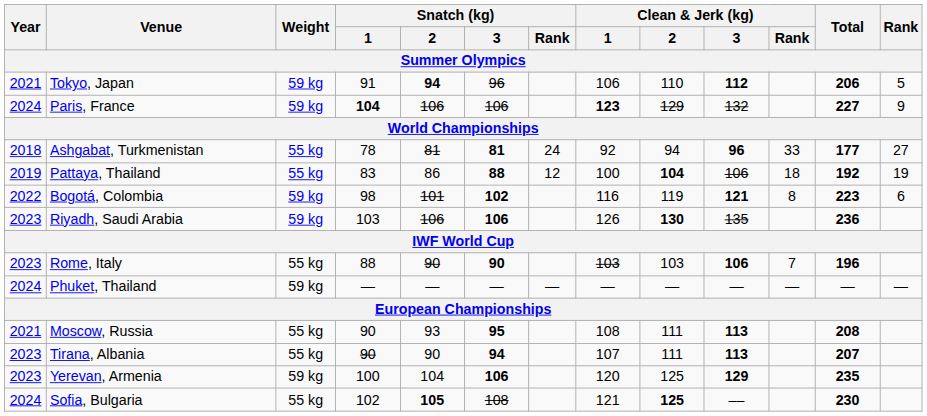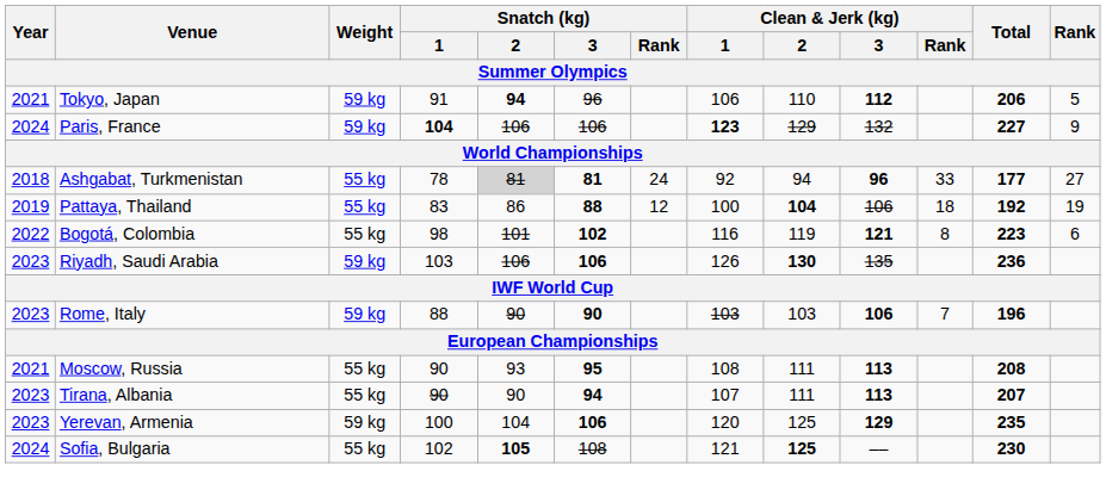 <table class = "wikitable" style="text-align:center;">
 <tr>
 <th rowspan=2 width=40>Year</th>
 <th rowspan=2 width=250>Venue</th>
 <th rowspan=2 width=60>Weight</th>
 <th colspan=4>Snatch (kg)</th>
 <th colspan=4>Clean & Jerk (kg)</th>
 <th rowspan=2 width=65>Total</th>
 <th rowspan=2 width=40>Rank</th>
 </tr>
 <tr>
 <th width=65>1</th>
 <th width=65>2</th>
 <th width=65>3</th>
 <th width=45>Rank</th>
 <th width=65>1</th>
 <th width=65>2</th>
 <th width=65>3</th>
 <th width=45>Rank</th>
 </tr>
 <tr>
 <th colspan=13><a href='#'>Summer Olympics</a></th>
 </tr>
 <tr>
 <td><a href='#'>2021</a></td>
 <td align=left><a href='#'>Tokyo</a>, Japan</td>
 <td><a href='#'>59 kg</a></td>
 <td>91</td>
 <td><strong>94</strong></td>
 <td><s>96</s></td>
 <td></td>
 <td>106</td>
 <td>110</td>
 <td><strong>112</strong></td>
 <td></td>
 <td><strong>206</strong></td>
 <td>5</td>
 </tr>
 <tr>
 <td><a href='#'>2024</a></td>
 <td align=left><a href='#'>Paris</a>, France</td>
 <td><a href='#'>59 kg</a></td>
 <td><strong>104</strong></td>
 <td><s>106</s></td>
 <td><s>106</s></td>
 <td></td>
 <td><strong>123</strong></td>
 <td><s>129</s></td>
 <td><s>132</s></td>
 <td></td>
 <td><strong>227</strong></td>
 <td>9</td>
 </tr>
 <tr>
 <th colspan=13><a href='#'>World Championships</a></th>
 </tr>
 <tr>
 <td><a href='#'>2018</a></td>
 <td align=left><a href='#'>Ashgabat</a>, Turkmenistan</td>
 <td><a href='#'>55 kg</a></td>
 <td>78</td>
-<td><s>81</s></td>
+<td style="background: lightgrey;"><s>81</s></td>
 <td><strong>81</strong></td>
 <td>24</td>
 <td>92</td>
 <td>94</td>
 <td><strong>96</strong></td>
 <td>33</td>
 <td><strong>177</strong></td>
 <td>27</td>
 </tr>
 <tr>
 <td><a href='#'>2019</a></td>
 <td align=left><a href='#'>Pattaya</a>, Thailand</td>
 <td><a href='#'>55 kg</a></td>
 <td>83</td>
 <td>86</td>
 <td><strong>88</strong></td>
 <td>12</td>
 <td>100</td>
 <td><strong>104</strong></td>
 <td><s>106</s></td>
 <td>18</td>
 <td><strong>192</strong></td>
 <td>19</td>
 </tr>
 <tr>
 <td><a href='#'>2022</a></td>
 <td align=left><a href='#'>Bogotá</a>, Colombia</td>
-<td><a href='#'>59 kg</a></td>
+<td>55 kg</td>
 <td>98</td>
 <td><s>101</s></td>
 <td><strong>102</strong></td>
 <td></td>
 <td>116</td>
 <td>119</td>
 <td><strong>121</strong></td>
 <td>8</td>
 <td><strong>223</strong></td>
 <td>6</td>
 </tr>
 <tr>
 <td><a href='#'>2023</a></td>
 <td align=left><a href='#'>Riyadh</a>, Saudi Arabia</td>
 <td><a href='#'>59 kg</a></td>
 <td>103</td>
 <td><s>106</s></td>
 <td><strong>106</strong></td>
 <td></td>
 <td>126</td>
 <td><strong>130</strong></td>
 <td><s>135</s></td>
 <td></td>
 <td><strong>236</strong></td>
 <td></td>
 </tr>
 <tr>
 <th colspan=13><a href='#'>IWF World Cup</a></th>
 </tr>
 <tr>
 <td><a href='#'>2023</a></td>
 <td align=left><a href='#'>Rome</a>, Italy</td>
-<td>55 kg</td>
+<td><a href='#'>59 kg</a></td>
 <td>88</td>
 <td><s>90</s></td>
 <td><strong>90</strong></td>
 <td></td>
 <td><s>103</s></td>
 <td>103</td>
 <td><strong>106</strong></td>
 <td>7</td>
 <td><strong>196</strong></td>
 <td></td>
-</tr>
-<tr>
-<td><a href='#'>2024</a></td>
-<td align=left><a href='#'>Phuket</a>, Thailand</td>
-<td>59 kg</td>
-<td>—</td>
-<td>—</td>
-<td>—</td>
-<td>—</td>
-<td>—</td>
-<td>—</td>
-<td>—</td>
-<td>—</td>
-<td>—</td>
-<td>—</td>
 </tr>
 <tr>
 <th colspan=13><a href='#'>European Championships</a></th>
 </tr>
 <tr>
 <td><a href='#'>2021</a></td>
 <td align=left><a href='#'>Moscow</a>, Russia</td>
 <td>55 kg</td>
 <td>90</td>
 <td>93</td>
 <td><strong>95</strong></td>
 <td></td>
 <td>108</td>
 <td>111</td>
 <td><strong>113</strong></td>
 <td></td>
 <td><strong>208</strong></td>
 <td></td>
 </tr>
 <tr>
 <td><a href='#'>2023</a></td>
 <td align=left><a href='#'>Tirana</a>, Albania</td>
 <td>55 kg</td>
 <td><s>90</s></td>
 <td>90</td>
 <td><strong>94</strong></td>
 <td></td>
 <td>107</td>
 <td>111</td>
 <td><strong>113</strong></td>
 <td></td>
 <td><strong>207</strong></td>
 <td></td>
 </tr>
 <tr>
 <td><a href='#'>2023</a></td>
 <td align=left><a href='#'>Yerevan</a>, Armenia</td>
 <td>59 kg</td>
 <td>100</td>
 <td>104</td>
 <td><strong>106</strong></td>
 <td></td>
 <td>120</td>
 <td>125</td>
 <td><strong>129</strong></td>
 <td></td>
 <td><strong>235</strong></td>
 <td></td>
 </tr>
 <tr>
 <td><a href='#'>2024</a></td>
 <td align=left><a href='#'>Sofia</a>, Bulgaria</td>
 <td>55 kg</td>
 <td>102</td>
 <td><strong>105</strong></td>
 <td><s>108</s></td>
 <td></td>
 <td>121</td>
 <td><strong>125</strong></td>
 <td>––</td>
 <td></td>
 <td><strong>230</strong></td>
 <td></td>
 </tr>
 </table>
